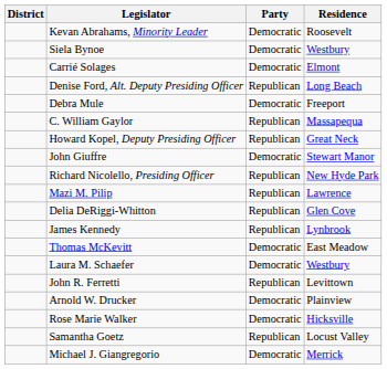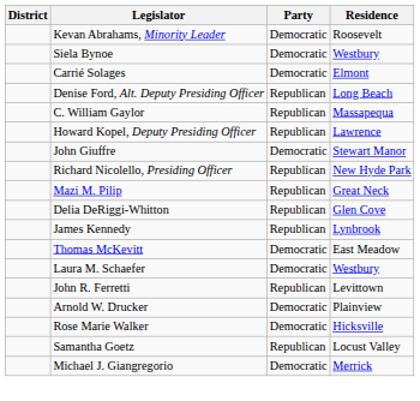 <table class="wikitable">
 <tr>
 <th>District</th>
 <th>Legislator</th>
 <th>Party</th>
 <th>Residence</th>
 </tr>
 <tr>
 <td></td>
 <td>Kevan Abrahams, <em><a href='#'>Minority Leader</a></em></td>
 <td>Democratic</td>
 <td>Roosevelt</td>
 </tr>
 <tr>
 <td></td>
 <td>Siela Bynoe</td>
 <td>Democratic</td>
 <td><a href='#'>Westbury</a></td>
 </tr>
 <tr>
 <td></td>
 <td>Carrié Solages</td>
 <td>Democratic</td>
 <td><a href='#'>Elmont</a></td>
 </tr>
 <tr>
 <td></td>
 <td>Denise Ford, <em>Alt. Deputy Presiding Officer</em></td>
 <td>Republican</td>
 <td><a href='#'>Long Beach</a></td>
 </tr>
 <tr>
 <td></td>
-<td>Debra Mule</td>
-<td>Democratic</td>
-<td>Freeport</td>
-</tr>
-<tr>
-<td></td>
 <td>C. William Gaylor</td>
 <td>Republican</td>
 <td><a href='#'>Massapequa</a></td>
 </tr>
 <tr>
 <td></td>
 <td>Howard Kopel, <em>Deputy Presiding Officer</em></td>
 <td>Republican</td>
-<td><a href='#'>Great Neck</a></td>
+<td><a href='#'>Lawrence</a></td>
 </tr>
 <tr>
 <td></td>
 <td>John Giuffre</td>
 <td>Democratic</td>
 <td><a href='#'>Stewart Manor</a></td>
 </tr>
 <tr>
 <td></td>
 <td>Richard Nicolello, <em>Presiding Officer</em></td>
 <td>Republican</td>
 <td><a href='#'>New Hyde Park</a></td>
 </tr>
 <tr>
 <td></td>
 <td><a href='#'>Mazi M. Pilip</a></td>
 <td>Republican</td>
-<td><a href='#'>Lawrence</a></td>
+<td><a href='#'>Great Neck</a></td>
 </tr>
 <tr>
 <td></td>
 <td>Delia DeRiggi-Whitton</td>
 <td>Republican</td>
 <td><a href='#'>Glen Cove</a></td>
 </tr>
 <tr>
 <td></td>
 <td>James Kennedy</td>
 <td>Republican</td>
 <td><a href='#'>Lynbrook</a></td>
 </tr>
 <tr>
 <td></td>
 <td><a href='#'>Thomas McKevitt</a></td>
 <td>Democratic</td>
 <td>East Meadow</td>
 </tr>
 <tr>
 <td></td>
 <td>Laura M. Schaefer</td>
 <td>Democratic</td>
 <td><a href='#'>Westbury</a></td>
 </tr>
 <tr>
 <td></td>
 <td>John R. Ferretti</td>
 <td>Republican</td>
 <td>Levittown</td>
 </tr>
 <tr>
 <td></td>
 <td>Arnold W. Drucker</td>
 <td>Democratic</td>
 <td>Plainview</td>
 </tr>
 <tr>
 <td></td>
 <td>Rose Marie Walker</td>
 <td>Democratic</td>
 <td><a href='#'>Hicksville</a></td>
 </tr>
 <tr>
 <td></td>
 <td>Samantha Goetz</td>
 <td>Republican</td>
 <td>Locust Valley</td>
 </tr>
 <tr>
 <td></td>
 <td>Michael J. Giangregorio</td>
 <td>Democratic</td>
 <td><a href='#'>Merrick</a></td>
 </tr>
 </table>
